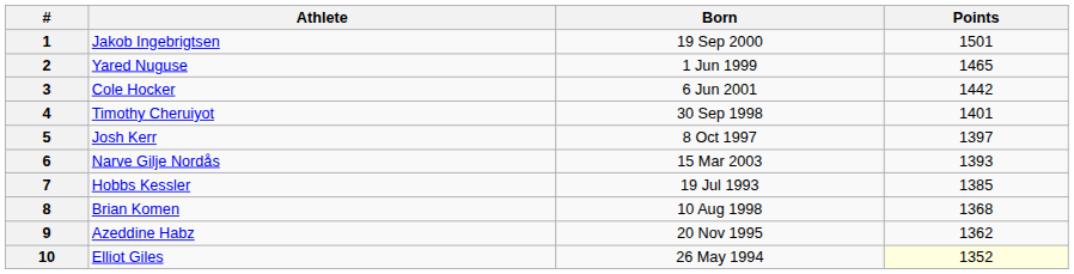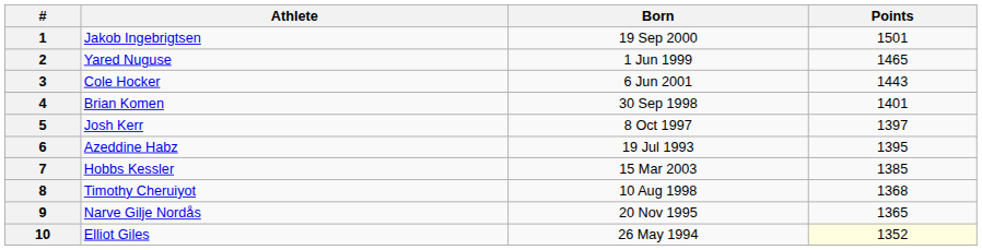 <table class="wikitable" width=80% style="font-size:90%; text-align:center;">
 <tr>
 <th>#</th>
 <th>Athlete</th>
 <th>Born</th>
 <th>Points</th>
 </tr>
 <tr>
 <th>1</th>
 <td align=left> <a href='#'>Jakob Ingebrigtsen</a></td>
 <td>19 Sep 2000</td>
 <td>1501</td>
 </tr>
 <tr>
 <th>2</th>
 <td align=left> <a href='#'>Yared Nuguse</a></td>
 <td>1 Jun 1999</td>
 <td>1465</td>
 </tr>
 <tr>
 <th>3</th>
 <td align=left> <a href='#'>Cole Hocker</a></td>
 <td>6 Jun 2001</td>
-<td>1442</td>
+<td>1443</td>
 </tr>
 <tr>
 <th>4</th>
-<td align=left> <a href='#'>Timothy Cheruiyot</a></td>
+<td align=left> <a href='#'>Brian Komen</a></td>
 <td>30 Sep 1998</td>
 <td>1401</td>
 </tr>
 <tr>
 <th>5</th>
 <td align=left> <a href='#'>Josh Kerr</a></td>
 <td>8 Oct 1997</td>
 <td>1397</td>
 </tr>
 <tr>
 <th>6</th>
-<td align=left> <a href='#'>Narve Gilje Nordås</a></td>
-<td>15 Mar 2003</td>
-<td>1393</td>
+<td align=left> <a href='#'>Azeddine Habz</a></td>
+<td>19 Jul 1993</td>
+<td>1395</td>
 </tr>
 <tr>
 <th>7</th>
 <td align=left> <a href='#'>Hobbs Kessler</a></td>
-<td>19 Jul 1993</td>
+<td>15 Mar 2003</td>
 <td>1385</td>
 </tr>
 <tr>
 <th>8</th>
-<td align=left> <a href='#'>Brian Komen</a></td>
+<td align=left> <a href='#'>Timothy Cheruiyot</a></td>
 <td>10 Aug 1998</td>
 <td>1368</td>
 </tr>
 <tr>
 <th>9</th>
-<td align=left> <a href='#'>Azeddine Habz</a></td>
+<td align=left> <a href='#'>Narve Gilje Nordås</a></td>
 <td>20 Nov 1995</td>
-<td>1362</td>
+<td>1365</td>
 </tr>
 <tr>
 <th>10</th>
 <td align=left> <a href='#'>Elliot Giles</a></td>
 <td>26 May 1994</td>
 <td style="background: lightyellow;">1352</td>
 </tr>
 </table>
